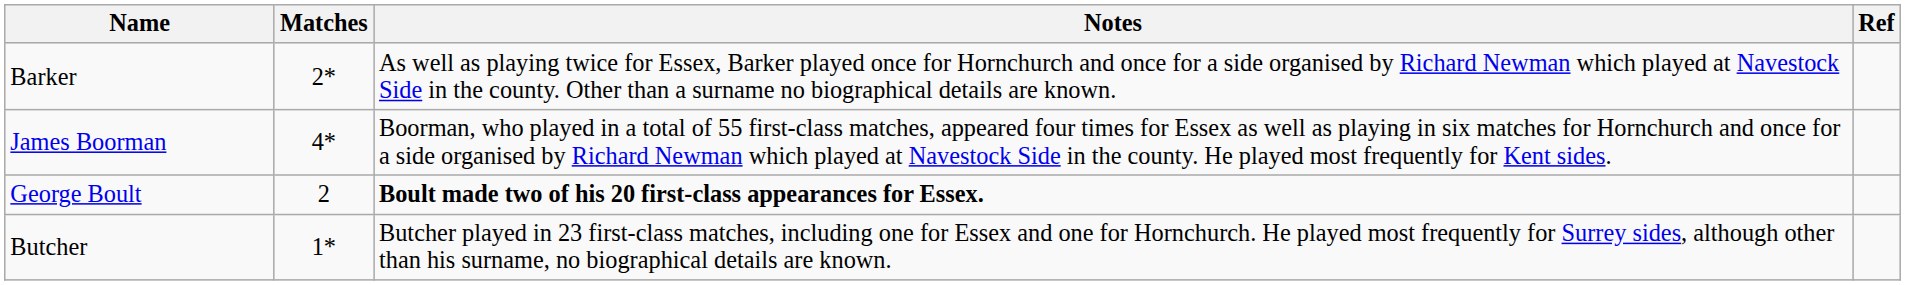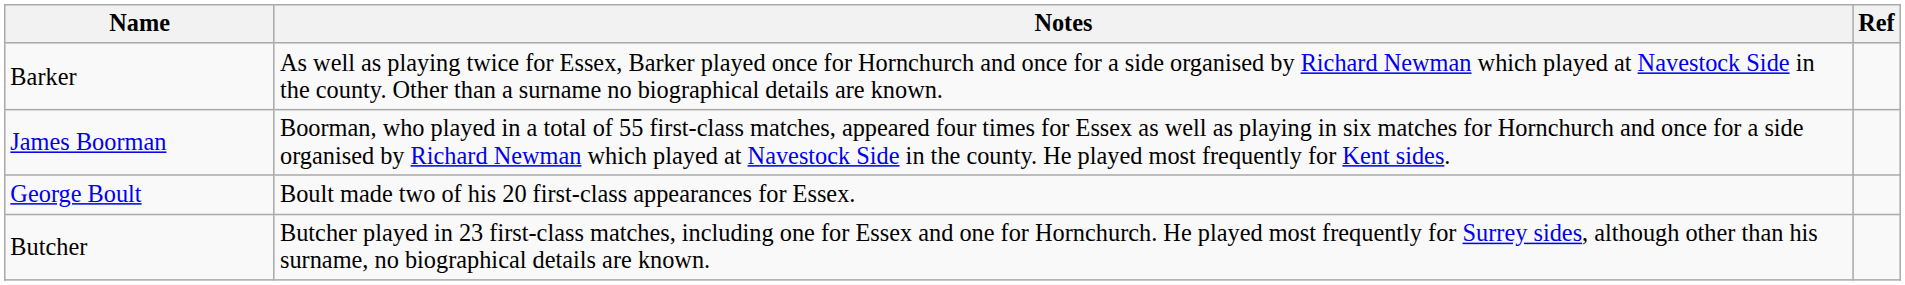 <table class="wikitable">
 <tr>
 <th style="width:170px">Name</th>
-<th>Matches</th>
 <th>Notes</th>
 <th>Ref</th>
 </tr>
 <tr>
 <td>Barker</td>
-<td align=center>2*</td>
 <td>As well as playing twice for Essex, Barker played once for Hornchurch and once for a side organised by <a href='#'>Richard Newman</a> which played at <a href='#'>Navestock Side</a> in the county. Other than a surname no biographical details are known.</td>
 <td></td>
 </tr>
 <tr>
 <td><a href='#'>James Boorman</a></td>
-<td align=center>4*</td>
 <td>Boorman, who played in a total of 55 first-class matches, appeared four times for Essex as well as playing in six matches for Hornchurch and once for a side organised by <a href='#'>Richard Newman</a> which played at <a href='#'>Navestock Side</a> in the county. He played most frequently for <a href='#'>Kent sides</a>.</td>
 <td></td>
 </tr>
 <tr>
 <td><a href='#'>George Boult</a></td>
-<td align=center>2</td>
-<td><strong>Boult made two of his 20 first-class appearances for Essex.</strong></td>
+<td>Boult made two of his 20 first-class appearances for Essex.</td>
 <td></td>
 </tr>
 <tr>
 <td>Butcher</td>
-<td align=center>1*</td>
 <td>Butcher played in 23 first-class matches, including one for Essex and one for Hornchurch. He played most frequently for <a href='#'>Surrey sides</a>, although other than his surname, no biographical details are known.</td>
 <td></td>
 </tr>
 </table>
